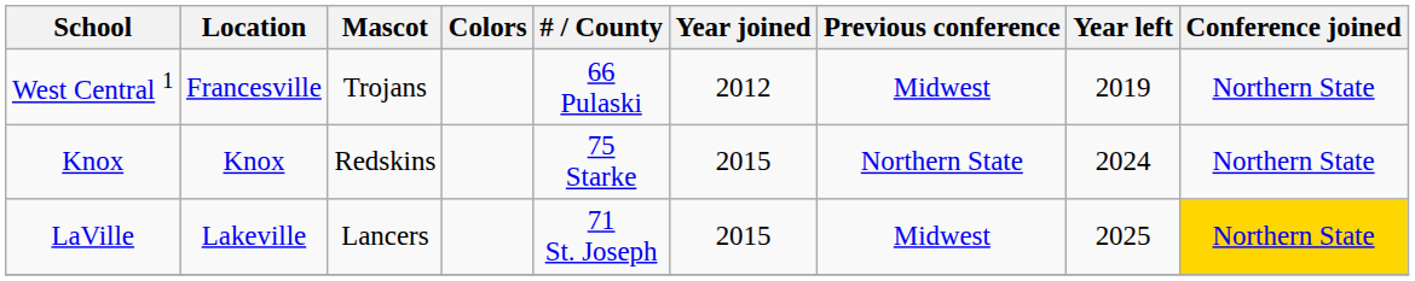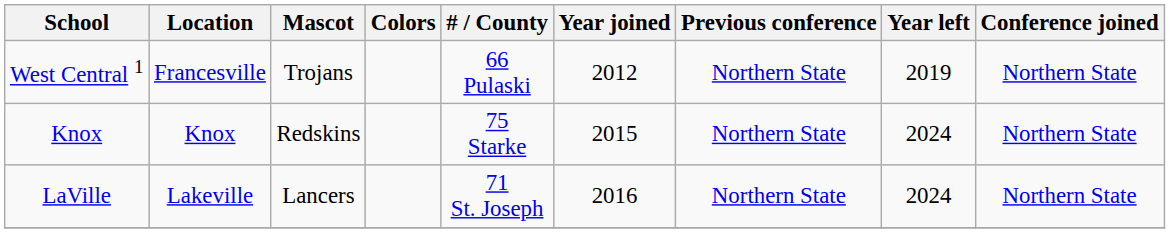 <table class="wikitable" style="text-align:center;">
 <tr>
 <th>School</th>
 <th>Location</th>
 <th>Mascot</th>
 <th>Colors</th>
 <th># / County</th>
 <th>Year joined</th>
 <th>Previous conference</th>
 <th>Year left</th>
 <th>Conference joined</th>
 </tr>
 <tr>
 <td><a href='#'>West Central</a> <sup>1</sup></td>
 <td><a href='#'>Francesville</a></td>
 <td>Trojans</td>
 <td>  </td>
 <td><a href='#'>66 <br> Pulaski</a></td>
 <td>2012</td>
-<td><a href='#'>Midwest</a></td>
+<td><a href='#'>Northern State</a></td>
 <td>2019</td>
 <td><a href='#'>Northern State</a></td>
 </tr>
 <tr>
 <td><a href='#'>Knox</a></td>
 <td><a href='#'>Knox</a></td>
 <td>Redskins</td>
 <td>  </td>
 <td><a href='#'>75 <br> Starke</a></td>
 <td>2015</td>
 <td><a href='#'>Northern State</a></td>
 <td>2024</td>
 <td><a href='#'>Northern State</a></td>
 </tr>
 <tr>
 <td><a href='#'>LaVille</a></td>
 <td><a href='#'>Lakeville</a></td>
 <td>Lancers</td>
 <td>  </td>
 <td><a href='#'>71 <br> St. Joseph</a></td>
-<td>2015</td>
-<td><a href='#'>Midwest</a></td>
-<td>2025</td>
-<td style="background: gold;"><a href='#'>Northern State</a></td>
+<td>2016</td>
+<td><a href='#'>Northern State</a></td>
+<td>2024</td>
+<td><a href='#'>Northern State</a></td>
 </tr>
 <tr>
 </tr>
 </table>
